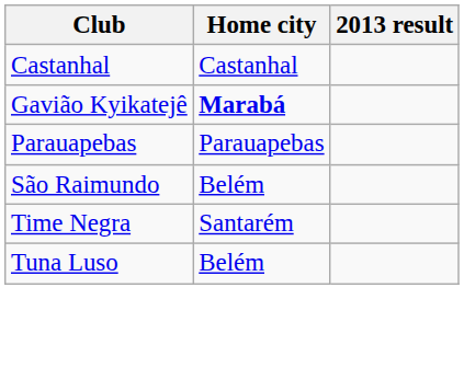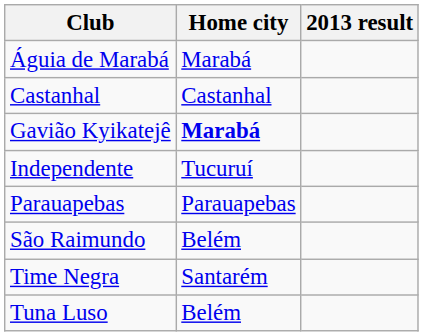 <table class="wikitable sortable">
 <tr>
 <th>Club</th>
 <th>Home city</th>
 <th>2013 result</th>
+</tr>
+<tr>
+<td><a href='#'>Águia de Marabá</a></td>
+<td><a href='#'>Marabá</a></td>
+<td></td>
 </tr>
 <tr>
 <td><a href='#'>Castanhal</a></td>
 <td><a href='#'>Castanhal</a></td>
 <td></td>
 </tr>
 <tr>
 <td><a href='#'>Gavião Kyikatejê</a></td>
 <td><strong><a href='#'>Marabá</a></strong></td>
+<td></td>
+</tr>
+<tr>
+<td><a href='#'>Independente</a></td>
+<td><a href='#'>Tucuruí</a></td>
 <td></td>
 </tr>
 <tr>
 <td><a href='#'>Parauapebas</a></td>
 <td><a href='#'>Parauapebas</a></td>
 <td></td>
 </tr>
 <tr>
 <td><a href='#'>São Raimundo</a></td>
 <td><a href='#'>Belém</a></td>
 <td></td>
 </tr>
 <tr>
 <td><a href='#'>Time Negra</a></td>
 <td><a href='#'>Santarém</a></td>
 <td></td>
 </tr>
 <tr>
 <td><a href='#'>Tuna Luso</a></td>
 <td><a href='#'>Belém</a></td>
 <td></td>
 </tr>
 </table>
